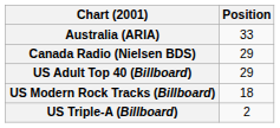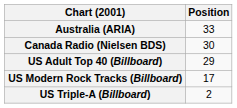 <table class="wikitable sortable plainrowheaders" style="text-align:center">
 <tr>
 <th scope="col" style="width:17em;">Chart (2001)</th>
 <th scope="col">Position</th>
 </tr>
 <tr>
 <th scope="row">Australia (ARIA)</th>
 <td>33</td>
 </tr>
 <tr>
 <th scope="row">Canada Radio (Nielsen BDS)</th>
-<td>29</td>
+<td>30</td>
 </tr>
 <tr>
 <th scope="row">US Adult Top 40 (<em>Billboard</em>)</th>
 <td>29</td>
 </tr>
 <tr>
 <th scope="row">US Modern Rock Tracks (<em>Billboard</em>)</th>
-<td>18</td>
+<td>17</td>
 </tr>
 <tr>
 <th scope="row">US Triple-A (<em>Billboard</em>)</th>
 <td>2</td>
 </tr>
 </table>
